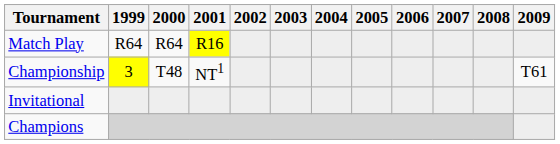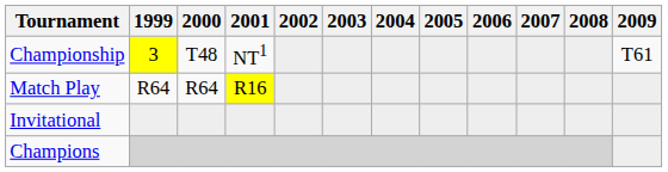 <table class="wikitable" style="text-align:center;">
 <tr>
 <th>Tournament</th>
 <th>1999</th>
 <th>2000</th>
 <th>2001</th>
 <th>2002</th>
 <th>2003</th>
 <th>2004</th>
 <th>2005</th>
 <th>2006</th>
 <th>2007</th>
 <th>2008</th>
 <th>2009</th>
 </tr>
 <tr>
+<td align="left"><a href='#'>Championship</a></td>
+<td style="background:yellow;">3</td>
+<td>T48</td>
+<td>NT<sup>1</sup></td>
+<td style="background:#eeeeee;"></td>
+<td style="background:#eeeeee;"></td>
+<td style="background:#eeeeee;"></td>
+<td style="background:#eeeeee;"></td>
+<td style="background:#eeeeee;"></td>
+<td style="background:#eeeeee;"></td>
+<td style="background:#eeeeee;"></td>
+<td>T61</td>
+</tr>
+<tr>
 <td align="left"><a href='#'>Match Play</a></td>
 <td>R64</td>
 <td>R64</td>
 <td style="background:yellow;">R16</td>
 <td style="background:#eeeeee;"></td>
 <td style="background:#eeeeee;"></td>
 <td style="background:#eeeeee;"></td>
 <td style="background:#eeeeee;"></td>
 <td style="background:#eeeeee;"></td>
 <td style="background:#eeeeee;"></td>
 <td style="background:#eeeeee;"></td>
 <td style="background:#eeeeee;"></td>
-</tr>
-<tr>
-<td align="left"><a href='#'>Championship</a></td>
-<td style="background:yellow;">3</td>
-<td>T48</td>
-<td>NT<sup>1</sup></td>
-<td style="background:#eeeeee;"></td>
-<td style="background:#eeeeee;"></td>
-<td style="background:#eeeeee;"></td>
-<td style="background:#eeeeee;"></td>
-<td style="background:#eeeeee;"></td>
-<td style="background:#eeeeee;"></td>
-<td style="background:#eeeeee;"></td>
-<td>T61</td>
 </tr>
 <tr>
 <td align="left"><a href='#'>Invitational</a></td>
 <td style="background:#eeeeee;"></td>
 <td style="background:#eeeeee;"></td>
 <td style="background:#eeeeee;"></td>
 <td style="background:#eeeeee;"></td>
 <td style="background:#eeeeee;"></td>
 <td style="background:#eeeeee;"></td>
 <td style="background:#eeeeee;"></td>
 <td style="background:#eeeeee;"></td>
 <td style="background:#eeeeee;"></td>
 <td style="background:#eeeeee;"></td>
 <td style="background:#eeeeee;"></td>
 </tr>
 <tr>
 <td align="left"><a href='#'>Champions</a></td>
 <td colspan=10 style="background:#D3D3D3;"></td>
 <td style="background:#eeeeee;"></td>
 </tr>
 </table>
